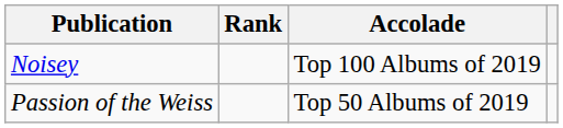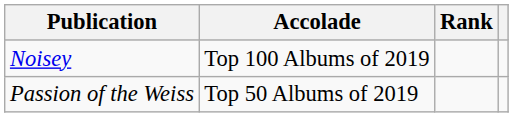 <table class="wikitable sortable">
 <tr>
 <th>Publication</th>
+<th>Accolade</th>
 <th>Rank</th>
-<th>Accolade</th>
 <th class="unsortable"></th>
 </tr>
 <tr>
 <td><em><a href='#'>Noisey</a></em></td>
+<td>Top 100 Albums of 2019</td>
 <td></td>
-<td>Top 100 Albums of 2019</td>
 <td></td>
 </tr>
 <tr>
 <td><em>Passion of the Weiss</em></td>
+<td>Top 50 Albums of 2019</td>
 <td></td>
-<td>Top 50 Albums of 2019</td>
 <td></td>
 </tr>
 </table>
